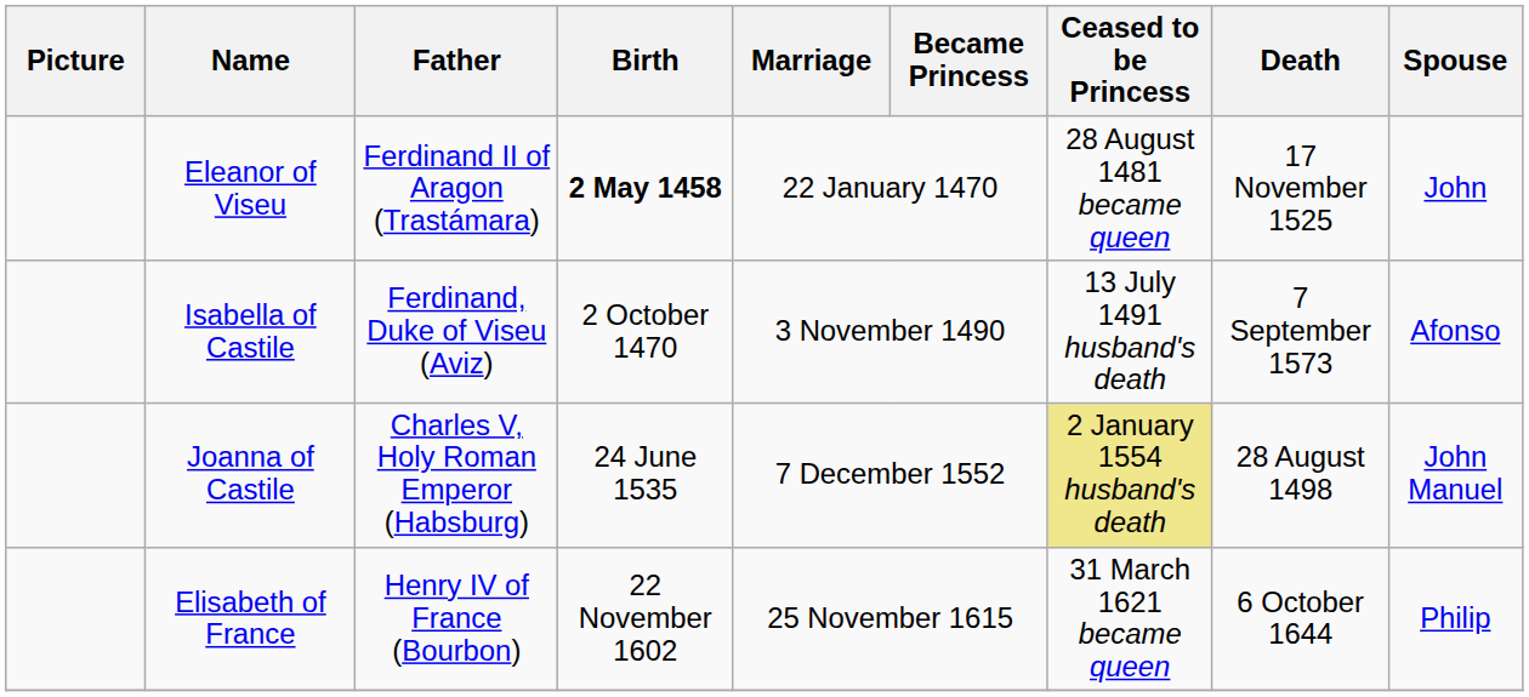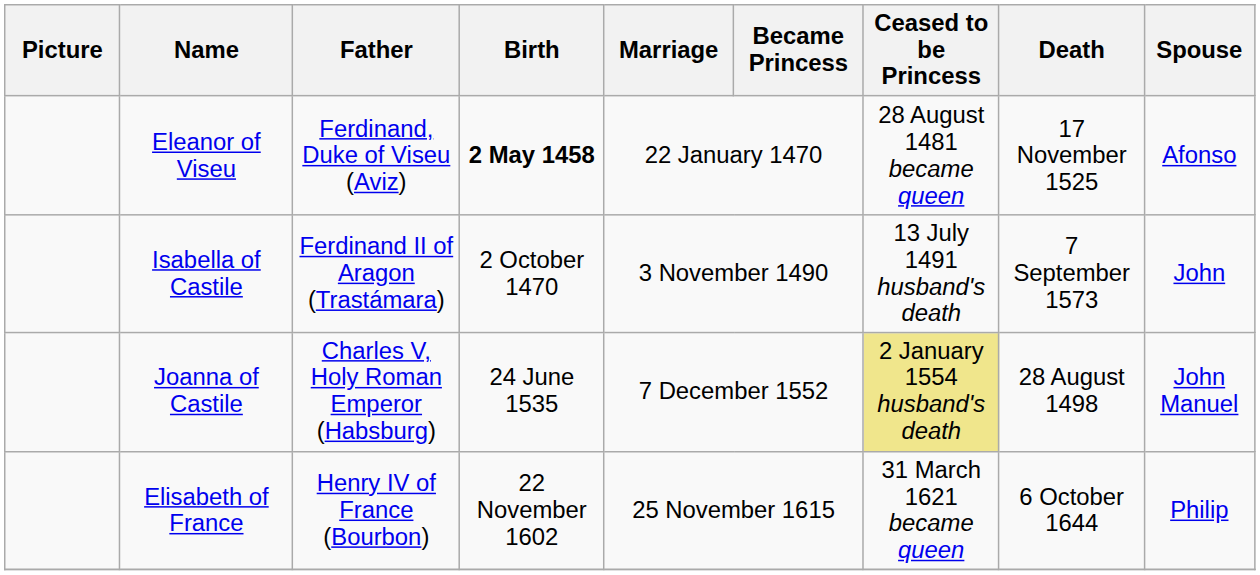 <table width=95% class="wikitable">
 <tr>
 <th width = "8%">Picture</th>
 <th width = "12%">Name</th>
 <th width = "10%">Father</th>
 <th width = "10%">Birth</th>
 <th width = "9%">Marriage</th>
 <th width = "9%">Became Princess</th>
 <th width = "9%">Ceased to be Princess</th>
 <th width = "9%">Death</th>
 <th width = "7%">Spouse</th>
 </tr>
 <tr>
 <td align="center"></td>
 <td align="center"><a href='#'>Eleanor of Viseu</a></td>
-<td align="center"><a href='#'>Ferdinand II of Aragon</a><br> (<a href='#'>Trastámara</a>)</td>
+<td align="center"><a href='#'>Ferdinand, Duke of Viseu</a><br>(<a href='#'>Aviz</a>)</td>
 <td align="center"><strong>2 May 1458</strong></td>
 <td align="center" colspan="2">22 January 1470</td>
 <td align="center">28 August 1481<br><em>became <a href='#'>queen</a></em></td>
 <td align="center">17 November 1525</td>
-<td align="center"><a href='#'>John</a></td>
+<td align="center"><a href='#'>Afonso</a></td>
 </tr>
 <tr>
 <td align="center"></td>
 <td align="center"><a href='#'>Isabella of Castile</a></td>
-<td align="center"><a href='#'>Ferdinand, Duke of Viseu</a><br>(<a href='#'>Aviz</a>)</td>
+<td align="center"><a href='#'>Ferdinand II of Aragon</a><br> (<a href='#'>Trastámara</a>)</td>
 <td align="center">2 October 1470</td>
 <td align="center" colspan="2">3 November 1490</td>
 <td align="center">13 July 1491<br><em>husband's death</em></td>
 <td align="center">7 September 1573</td>
-<td align="center"><a href='#'>Afonso</a></td>
+<td align="center"><a href='#'>John</a></td>
 </tr>
 <tr>
 <td align="center"></td>
 <td align="center"><a href='#'>Joanna of Castile</a></td>
 <td align="center"><a href='#'>Charles V, Holy Roman Emperor</a><br> (<a href='#'>Habsburg</a>)</td>
 <td align="center">24 June 1535</td>
 <td align="center" colspan="2">7 December 1552</td>
 <td align="center" style="background: khaki;">2 January 1554<br><em>husband's death</em></td>
 <td align="center">28 August 1498</td>
 <td align="center"><a href='#'>John Manuel</a></td>
 </tr>
 <tr>
 <td align="center"></td>
 <td align="center"><a href='#'>Elisabeth of France</a></td>
 <td align="center"><a href='#'>Henry IV of France</a><br> (<a href='#'>Bourbon</a>)</td>
 <td align="center">22 November 1602</td>
 <td align="center" colspan="2">25 November 1615</td>
 <td align="center">31 March 1621<br><em>became <a href='#'>queen</a></em></td>
 <td align="center">6 October 1644</td>
 <td align="center"><a href='#'>Philip</a></td>
 </tr>
 <tr>
 </tr>
 </table>
